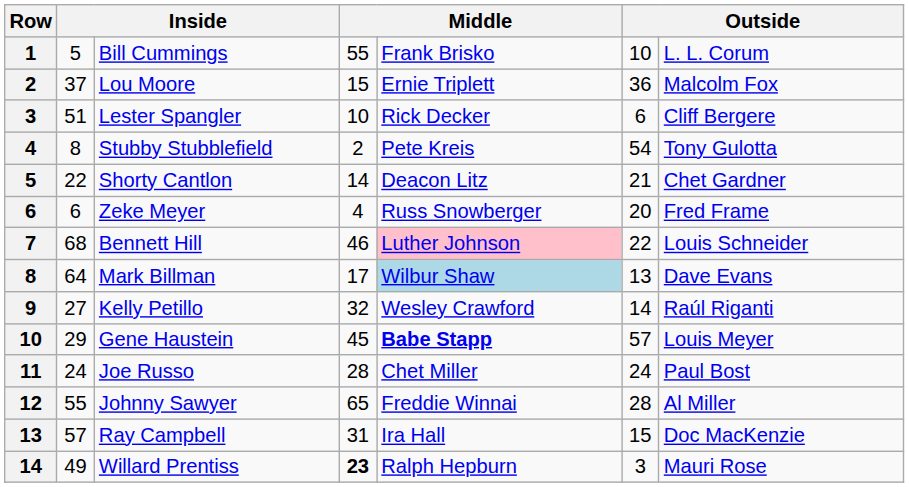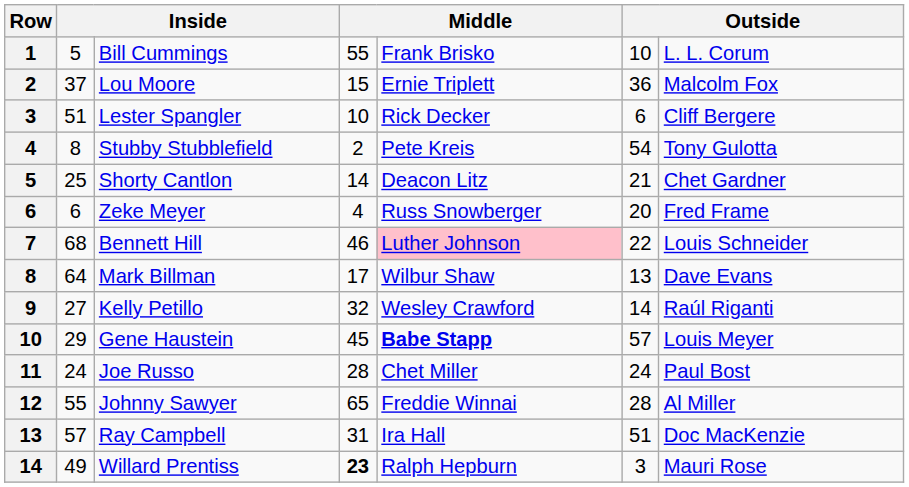 <table class="wikitable" style="font-size: 90%;">
 <tr>
 <th>Row</th>
 <th colspan=2 width="195">Inside</th>
 <th colspan=2 width="195">Middle</th>
 <th colspan=2 width="195">Outside</th>
 </tr>
 <tr>
 <th>1</th>
 <td align="center" width="20">5</td>
 <td>  <a href='#'>Bill Cummings</a></td>
 <td align="center" width="20">55</td>
 <td>  <a href='#'>Frank Brisko</a></td>
 <td align="center" width="20">10</td>
 <td> <a href='#'>L. L. Corum</a> </td>
 </tr>
 <tr>
 <th>2</th>
 <td align="center" width="20">37</td>
 <td> <a href='#'>Lou Moore</a></td>
 <td align="center" width="20">15</td>
 <td> <a href='#'>Ernie Triplett</a></td>
 <td align="center" width="20">36</td>
 <td> <a href='#'>Malcolm Fox</a></td>
 </tr>
 <tr>
 <th>3</th>
 <td align="center" width="20">51</td>
 <td> <a href='#'>Lester Spangler</a> </td>
 <td align="center" width="20">10</td>
 <td> <a href='#'>Rick Decker</a></td>
 <td align="center" width="20">6</td>
 <td> <a href='#'>Cliff Bergere</a></td>
 </tr>
 <tr>
 <th>4</th>
 <td align="center" width="20">8</td>
 <td> <a href='#'>Stubby Stubblefield</a></td>
 <td align="center" width="20">2</td>
 <td> <a href='#'>Pete Kreis</a></td>
 <td align="center" width="20">54</td>
 <td> <a href='#'>Tony Gulotta</a></td>
 </tr>
 <tr>
 <th>5</th>
-<td align="center" width="20">22</td>
+<td align="center" width="20">25</td>
 <td> <a href='#'>Shorty Cantlon</a></td>
 <td align="center" width="20">14</td>
 <td> <a href='#'>Deacon Litz</a></td>
 <td align="center" width="20">21</td>
 <td> <a href='#'>Chet Gardner</a></td>
 </tr>
 <tr>
 <th>6</th>
 <td align="center" width="20">6</td>
 <td> <a href='#'>Zeke Meyer</a></td>
 <td align="center" width="20">4</td>
 <td> <a href='#'>Russ Snowberger</a></td>
 <td align="center" width="20">20</td>
 <td> <a href='#'>Fred Frame</a> </td>
 </tr>
 <tr>
 <th>7</th>
 <td align="center" width="20">68</td>
 <td> <a href='#'>Bennett Hill</a></td>
 <td align="center" width="20">46</td>
 <td style="background: pink;"> <a href='#'>Luther Johnson</a></td>
 <td align="center" width="20">22</td>
 <td> <a href='#'>Louis Schneider</a> </td>
 </tr>
 <tr>
 <th>8</th>
 <td align="center" width="20">64</td>
 <td> <a href='#'>Mark Billman</a> </td>
 <td align="center" width="20">17</td>
-<td style="background: lightblue;"> <a href='#'>Wilbur Shaw</a></td>
+<td> <a href='#'>Wilbur Shaw</a></td>
 <td align="center" width="20">13</td>
 <td> <a href='#'>Dave Evans</a></td>
 </tr>
 <tr>
 <th>9</th>
 <td align="center" width="20">27</td>
 <td> <a href='#'>Kelly Petillo</a></td>
 <td align="center" width="20">32</td>
 <td> <a href='#'>Wesley Crawford</a></td>
 <td align="center" width="20">14</td>
 <td> <a href='#'>Raúl Riganti</a></td>
 </tr>
 <tr>
 <th>10</th>
 <td align="center" width="20">29</td>
 <td> <a href='#'>Gene Haustein</a></td>
 <td align="center" width="20">45</td>
 <td><strong> <a href='#'>Babe Stapp</a></strong></td>
 <td align="center" width="20">57</td>
 <td> <a href='#'>Louis Meyer</a> </td>
 </tr>
 <tr>
 <th>11</th>
 <td align="center" width="20">24</td>
 <td> <a href='#'>Joe Russo</a></td>
 <td align="center" width="20">28</td>
 <td> <a href='#'>Chet Miller</a></td>
 <td align="center" width="20">24</td>
 <td> <a href='#'>Paul Bost</a></td>
 </tr>
 <tr>
 <th>12</th>
 <td align="center" width="20">55</td>
 <td> <a href='#'>Johnny Sawyer</a> </td>
 <td align="center" width="20">65</td>
 <td> <a href='#'>Freddie Winnai</a></td>
 <td align="center" width="20">28</td>
 <td> <a href='#'>Al Miller</a></td>
 </tr>
 <tr>
 <th>13</th>
 <td align="center" width="20">57</td>
 <td> <a href='#'>Ray Campbell</a></td>
 <td align="center" width="20">31</td>
 <td> <a href='#'>Ira Hall</a></td>
-<td align="center" width="20">15</td>
+<td align="center" width="20">51</td>
 <td> <a href='#'>Doc MacKenzie</a></td>
 </tr>
 <tr>
 <th>14</th>
 <td align="center" width="20">49</td>
 <td> <a href='#'>Willard Prentiss</a> </td>
 <td align="center" width="20"><strong>23</strong></td>
 <td> <a href='#'>Ralph Hepburn</a></td>
 <td align="center" width="20">3</td>
 <td> <a href='#'>Mauri Rose</a> </td>
 </tr>
 </table>
